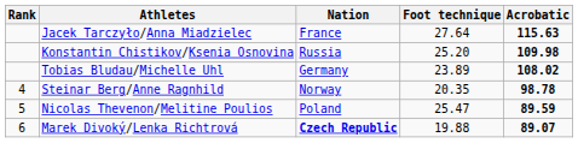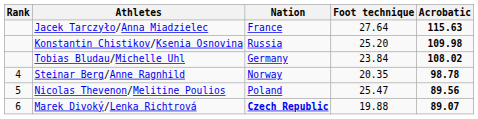 <table class="wikitable sortable" style="text-align:center">
 <tr>
 <th>Rank</th>
 <th>Athletes</th>
 <th>Nation</th>
 <th>Foot technique</th>
 <th>Acrobatic</th>
 </tr>
 <tr>
 <td></td>
 <td align=left><a href='#'>Jacek Tarczyło</a>/<a href='#'>Anna Miadzielec</a></td>
 <td align=left> <a href='#'>France</a></td>
 <td>27.64</td>
 <td><strong>115.63</strong></td>
 </tr>
 <tr>
 <td></td>
 <td align=left><a href='#'>Konstantin Chistikov</a>/<a href='#'>Ksenia Osnovina</a></td>
 <td align=left> <a href='#'>Russia</a></td>
 <td>25.20</td>
 <td><strong>109.98</strong></td>
 </tr>
 <tr>
 <td></td>
 <td align=left><a href='#'>Tobias Bludau</a>/<a href='#'>Michelle Uhl</a></td>
 <td align=left> <a href='#'>Germany</a></td>
-<td>23.89</td>
+<td>23.84</td>
 <td><strong>108.02</strong></td>
 </tr>
 <tr>
 <td>4</td>
 <td align=left><a href='#'>Steinar Berg</a>/<a href='#'>Anne Ragnhild</a></td>
 <td align=left> <a href='#'>Norway</a></td>
 <td>20.35</td>
 <td><strong>98.78</strong></td>
 </tr>
 <tr>
 <td>5</td>
 <td align=left><a href='#'>Nicolas Thevenon</a>/<a href='#'>Melitine Poulios</a></td>
 <td align=left> <a href='#'>Poland</a></td>
 <td>25.47</td>
-<td><strong>89.59</strong></td>
+<td><strong>89.56</strong></td>
 </tr>
 <tr>
 <td>6</td>
 <td align=left><a href='#'>Marek Divoký</a>/<a href='#'>Lenka Richtrová</a></td>
 <td align=left><strong> <a href='#'>Czech Republic</a></strong></td>
 <td>19.88</td>
 <td><strong>89.07</strong></td>
 </tr>
 </table>
